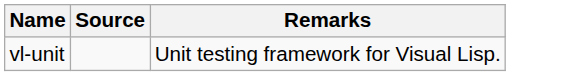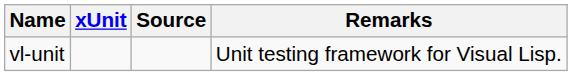 <table class="wikitable sortable">
 <tr>
 <th>Name</th>
+<th><a href='#'>xUnit</a></th>
 <th>Source</th>
 <th>Remarks</th>
 </tr>
 <tr>
 <td>vl-unit</td>
 <td></td>
+<td></td>
 <td>Unit testing framework for Visual Lisp.</td>
 </tr>
 </table>
